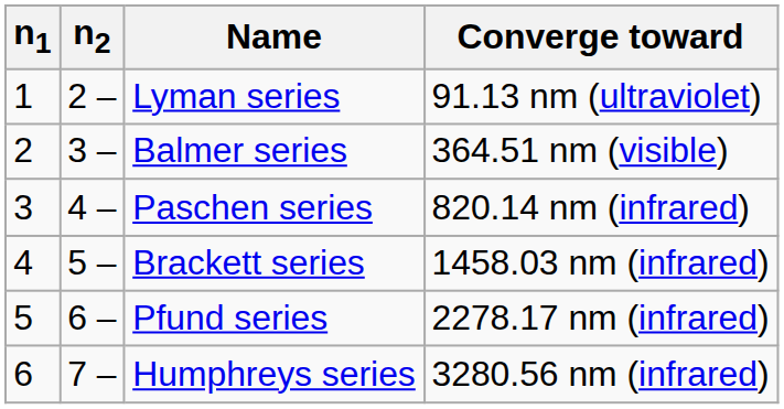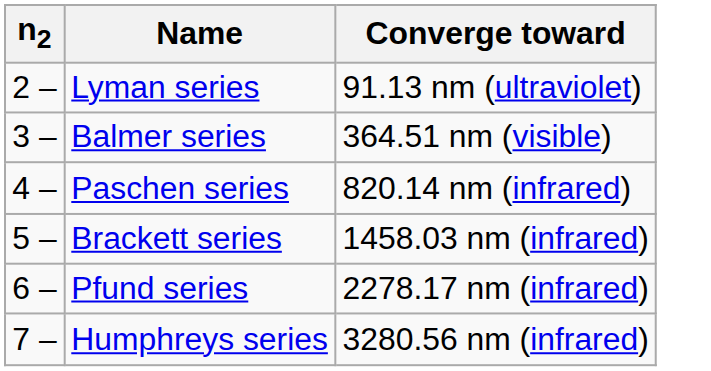 <table class=wikitable>
 <tr>
-<th>n<sub>1</sub></th>
 <th>n<sub>2</sub></th>
 <th>Name</th>
 <th>Converge toward</th>
 </tr>
 <tr>
-<td>1</td>
 <td>2 – </td>
 <td><a href='#'>Lyman series</a></td>
 <td>91.13 nm (<a href='#'>ultraviolet</a>)</td>
 </tr>
 <tr>
-<td>2</td>
 <td>3 – </td>
 <td><a href='#'>Balmer series</a></td>
 <td>364.51 nm (<a href='#'>visible</a>)</td>
 </tr>
 <tr>
-<td>3</td>
 <td>4 – </td>
 <td><a href='#'>Paschen series</a></td>
 <td>820.14 nm (<a href='#'>infrared</a>)</td>
 </tr>
 <tr>
-<td>4</td>
 <td>5 – </td>
 <td><a href='#'>Brackett series</a></td>
 <td>1458.03 nm (<a href='#'>infrared</a>)</td>
 </tr>
 <tr>
-<td>5</td>
 <td>6 – </td>
 <td><a href='#'>Pfund series</a></td>
 <td>2278.17 nm (<a href='#'>infrared</a>)</td>
 </tr>
 <tr>
-<td>6</td>
 <td>7 – </td>
 <td><a href='#'>Humphreys series</a></td>
 <td>3280.56 nm (<a href='#'>infrared</a>)</td>
 </tr>
 </table>
